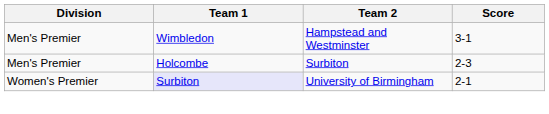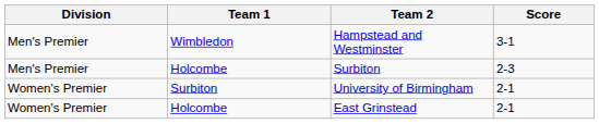 <table class="wikitable" style="font-size: 100%">
 <tr>
 <th width=200>Division</th>
 <th width=200>Team 1</th>
 <th width=200>Team 2</th>
 <th width=120>Score</th>
 </tr>
 <tr>
 <td>Men's Premier</td>
 <td><a href='#'>Wimbledon</a></td>
 <td><a href='#'>Hampstead and Westminster</a></td>
 <td>3-1</td>
 </tr>
 <tr>
 <td>Men's Premier</td>
 <td><a href='#'>Holcombe</a></td>
 <td><a href='#'>Surbiton</a></td>
 <td>2-3</td>
 </tr>
 <tr>
 <td>Women's Premier</td>
-<td style="background: lavender;"><a href='#'>Surbiton</a></td>
+<td><a href='#'>Surbiton</a></td>
 <td><a href='#'>University of Birmingham</a></td>
 <td>2-1</td>
 </tr>
+<tr>
+<td>Women's Premier</td>
+<td><a href='#'>Holcombe</a></td>
+<td><a href='#'>East Grinstead</a></td>
+<td>2-1</td>
+</tr>
 </table>
